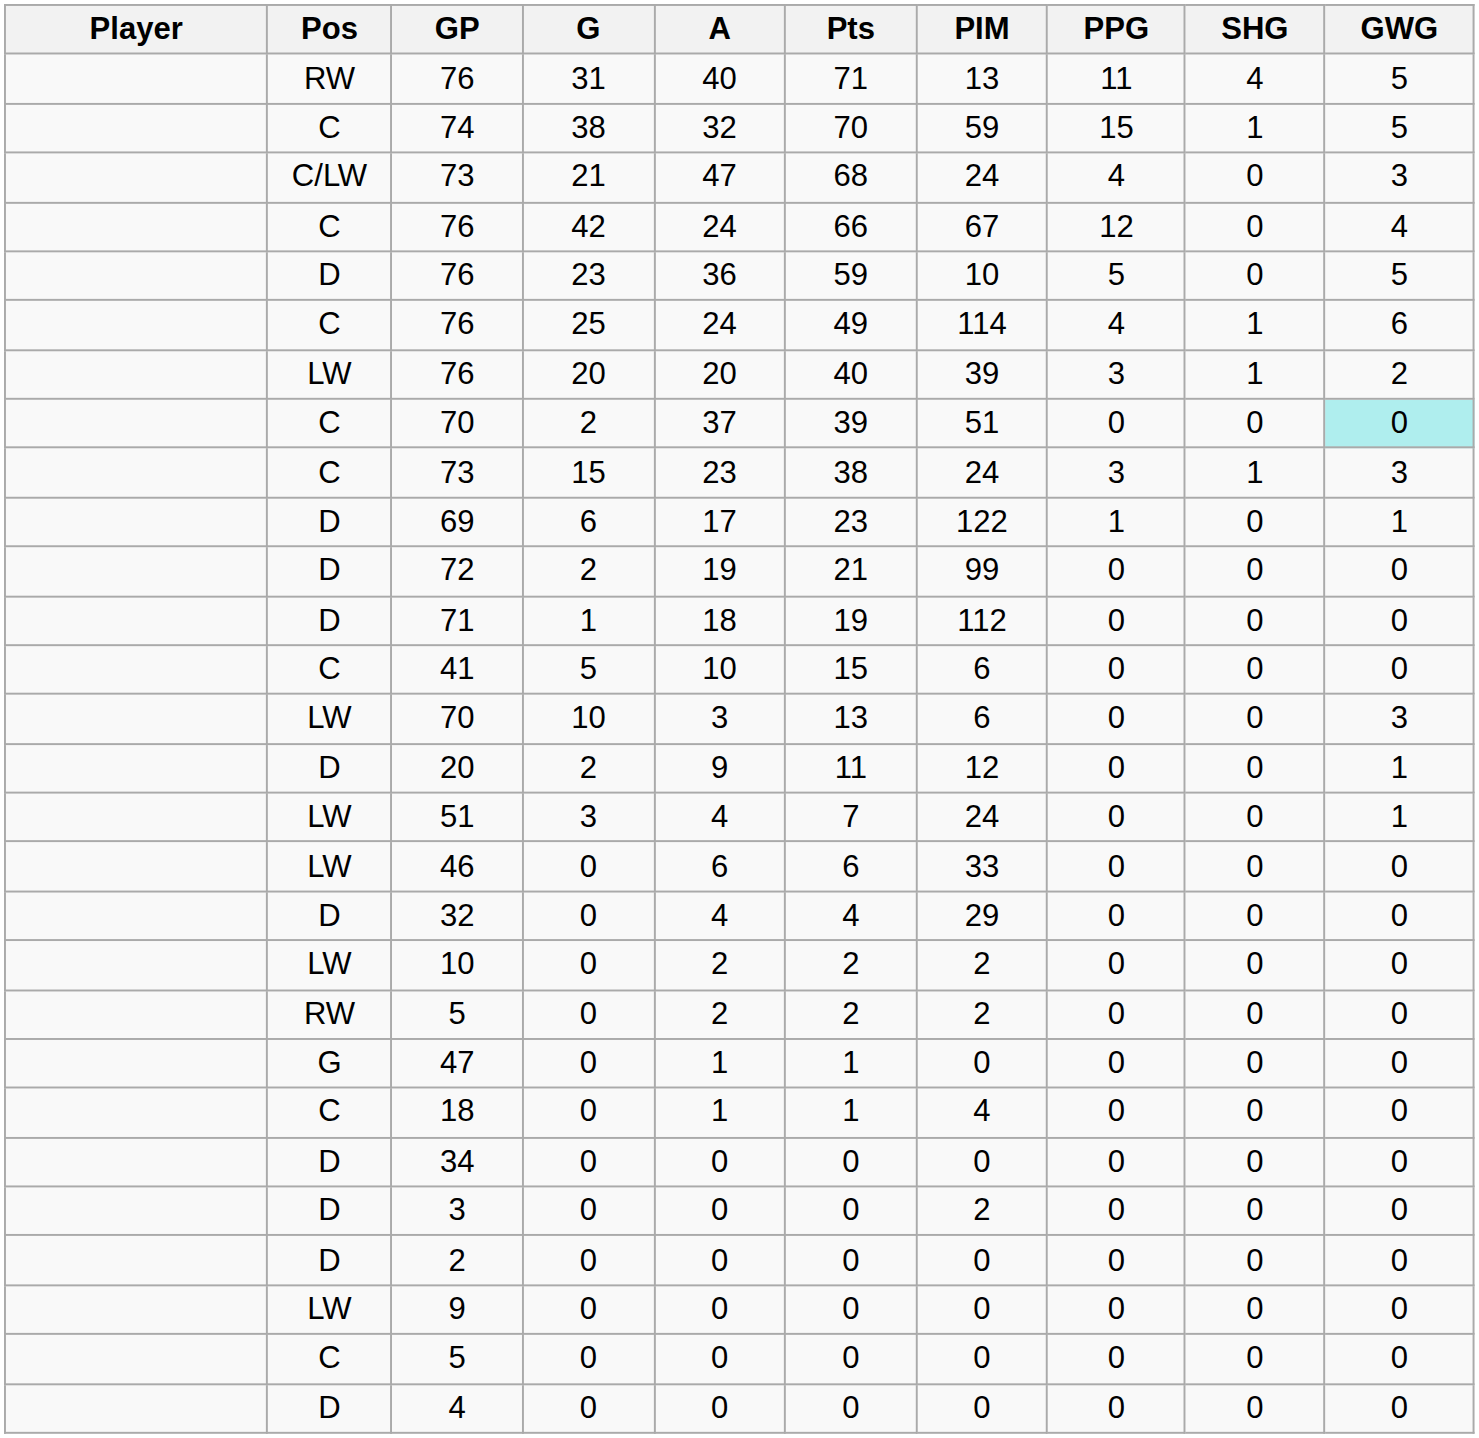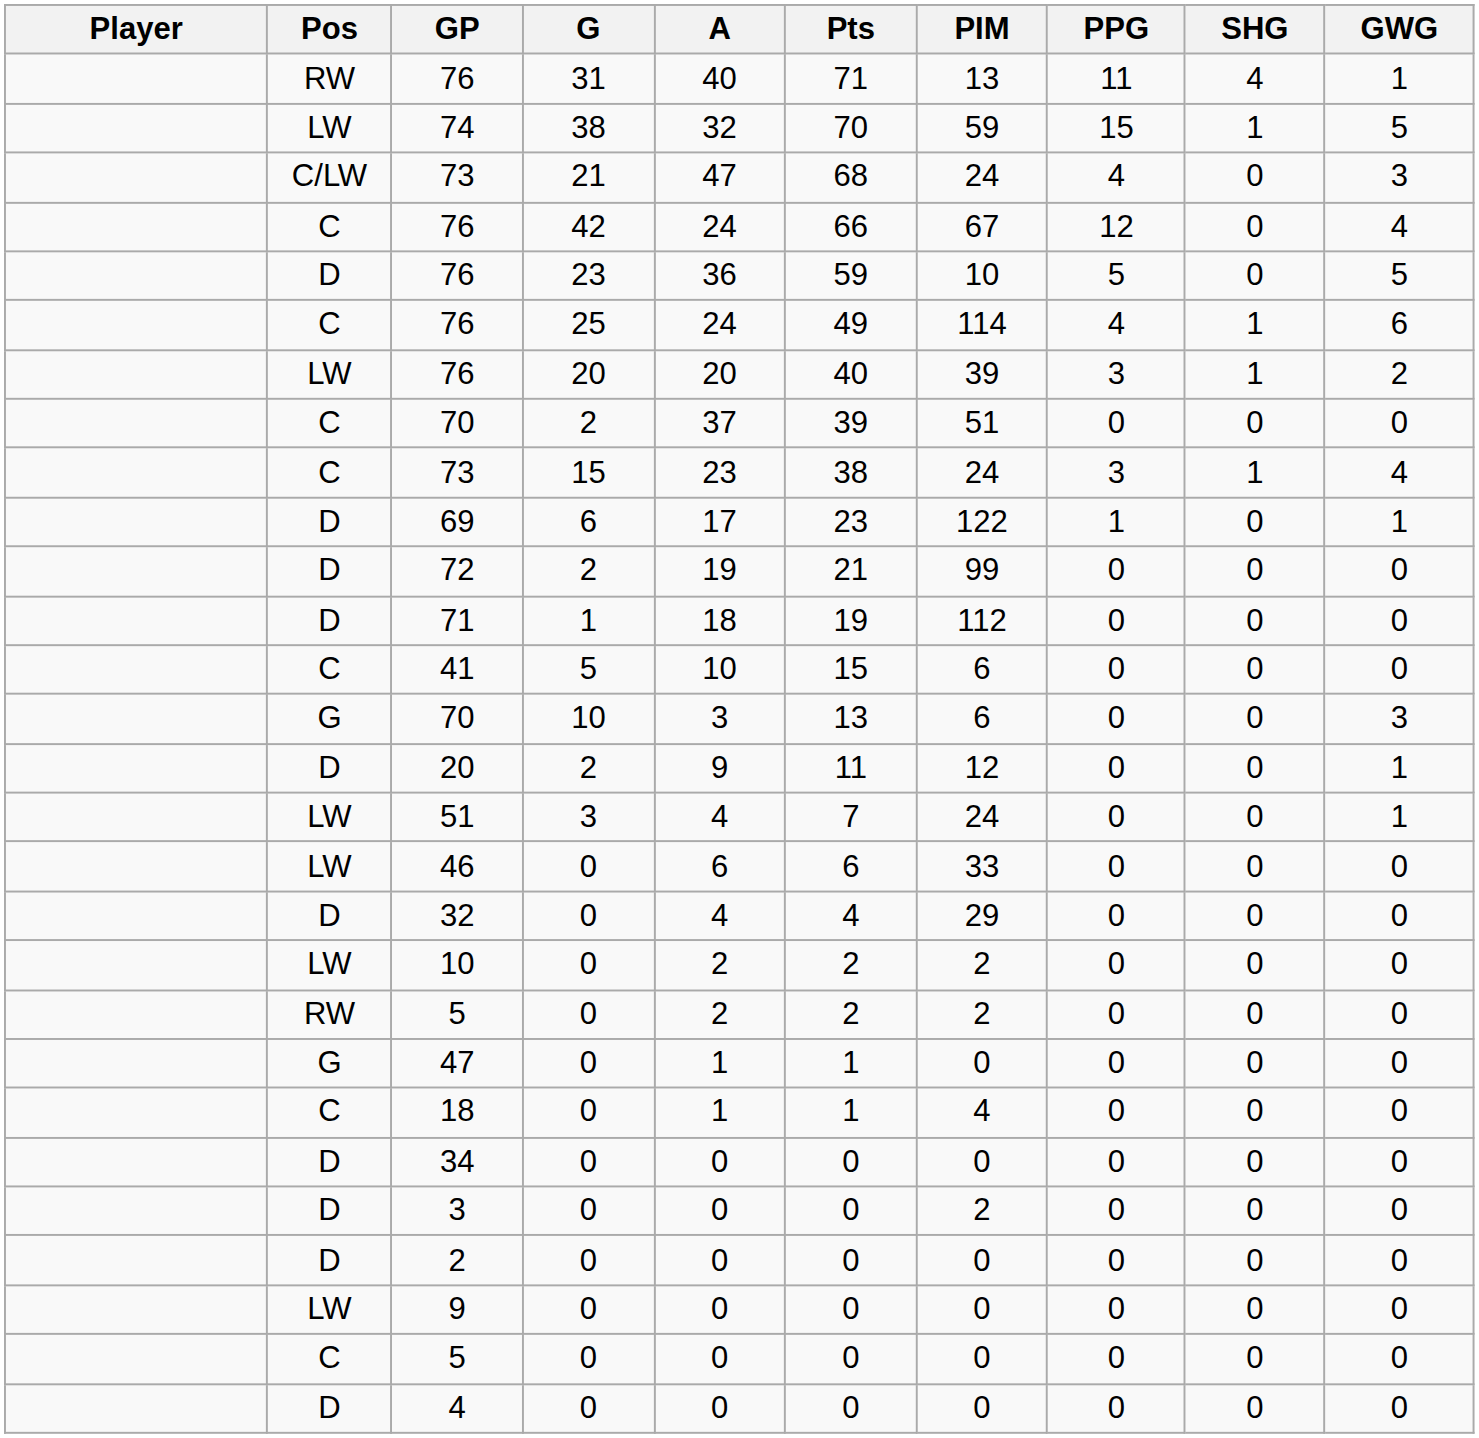 <table class="wikitable sortable" width="60%">
 <tr ALIGN="center">
 <th bgcolor="#DDDDFF" width="10%">Player</th>
 <th bgcolor="#DDDDFF" width="3%" title="Position">Pos</th>
 <th bgcolor="#DDDDFF" width="5%" title="Games played">GP</th>
 <th bgcolor="#DDDDFF" width="5%" title="Goals">G</th>
 <th bgcolor="#DDDDFF" width="5%" title="Assists">A</th>
 <th bgcolor="#DDDDFF" width="5%" title="Points">Pts</th>
 <th bgcolor="#DDDDFF" width="5%" title="Penalties in Minutes">PIM</th>
 <th bgcolor="#DDDDFF" width="5%" title="Power Play Goals">PPG</th>
 <th bgcolor="#DDDDFF" width="5%" title="Short-handed Goals">SHG</th>
 <th bgcolor="#DDDDFF" width="5%" title="Game-winning Goals">GWG</th>
 </tr>
 <tr align="center">
 <td align="right"></td>
 <td>RW</td>
 <td>76</td>
 <td>31</td>
 <td>40</td>
 <td>71</td>
 <td>13</td>
 <td>11</td>
 <td>4</td>
-<td>5</td>
+<td>1</td>
 </tr>
 <tr align="center">
 <td align="right"></td>
-<td>C</td>
+<td>LW</td>
 <td>74</td>
 <td>38</td>
 <td>32</td>
 <td>70</td>
 <td>59</td>
 <td>15</td>
 <td>1</td>
 <td>5</td>
 </tr>
 <tr align="center">
 <td align="right"></td>
 <td>C/LW</td>
 <td>73</td>
 <td>21</td>
 <td>47</td>
 <td>68</td>
 <td>24</td>
 <td>4</td>
 <td>0</td>
 <td>3</td>
 </tr>
 <tr align="center">
 <td align="right"></td>
 <td>C</td>
 <td>76</td>
 <td>42</td>
 <td>24</td>
 <td>66</td>
 <td>67</td>
 <td>12</td>
 <td>0</td>
 <td>4</td>
 </tr>
 <tr align="center">
 <td align="right"></td>
 <td>D</td>
 <td>76</td>
 <td>23</td>
 <td>36</td>
 <td>59</td>
 <td>10</td>
 <td>5</td>
 <td>0</td>
 <td>5</td>
 </tr>
 <tr align="center">
 <td align="right"></td>
 <td>C</td>
 <td>76</td>
 <td>25</td>
 <td>24</td>
 <td>49</td>
 <td>114</td>
 <td>4</td>
 <td>1</td>
 <td>6</td>
 </tr>
 <tr align="center">
 <td align="right"></td>
 <td>LW</td>
 <td>76</td>
 <td>20</td>
 <td>20</td>
 <td>40</td>
 <td>39</td>
 <td>3</td>
 <td>1</td>
 <td>2</td>
 </tr>
 <tr align="center">
 <td align="right"></td>
 <td>C</td>
 <td>70</td>
 <td>2</td>
 <td>37</td>
 <td>39</td>
 <td>51</td>
 <td>0</td>
 <td>0</td>
-<td style="background: paleturquoise;">0</td>
+<td>0</td>
 </tr>
 <tr align="center">
 <td align="right"></td>
 <td>C</td>
 <td>73</td>
 <td>15</td>
 <td>23</td>
 <td>38</td>
 <td>24</td>
 <td>3</td>
 <td>1</td>
-<td>3</td>
+<td>4</td>
 </tr>
 <tr align="center">
 <td align="right"></td>
 <td>D</td>
 <td>69</td>
 <td>6</td>
 <td>17</td>
 <td>23</td>
 <td>122</td>
 <td>1</td>
 <td>0</td>
 <td>1</td>
 </tr>
 <tr align="center">
 <td align="right"></td>
 <td>D</td>
 <td>72</td>
 <td>2</td>
 <td>19</td>
 <td>21</td>
 <td>99</td>
 <td>0</td>
 <td>0</td>
 <td>0</td>
 </tr>
 <tr align="center">
 <td align="right"></td>
 <td>D</td>
 <td>71</td>
 <td>1</td>
 <td>18</td>
 <td>19</td>
 <td>112</td>
 <td>0</td>
 <td>0</td>
 <td>0</td>
 </tr>
 <tr align="center">
 <td align="right"></td>
 <td>C</td>
 <td>41</td>
 <td>5</td>
 <td>10</td>
 <td>15</td>
 <td>6</td>
 <td>0</td>
 <td>0</td>
 <td>0</td>
 </tr>
 <tr align="center">
 <td align="right"></td>
-<td>LW</td>
+<td>G</td>
 <td>70</td>
 <td>10</td>
 <td>3</td>
 <td>13</td>
 <td>6</td>
 <td>0</td>
 <td>0</td>
 <td>3</td>
 </tr>
 <tr align="center">
 <td align="right"></td>
 <td>D</td>
 <td>20</td>
 <td>2</td>
 <td>9</td>
 <td>11</td>
 <td>12</td>
 <td>0</td>
 <td>0</td>
 <td>1</td>
 </tr>
 <tr align="center">
 <td align="right"></td>
 <td>LW</td>
 <td>51</td>
 <td>3</td>
 <td>4</td>
 <td>7</td>
 <td>24</td>
 <td>0</td>
 <td>0</td>
 <td>1</td>
 </tr>
 <tr align="center">
 <td align="right"></td>
 <td>LW</td>
 <td>46</td>
 <td>0</td>
 <td>6</td>
 <td>6</td>
 <td>33</td>
 <td>0</td>
 <td>0</td>
 <td>0</td>
 </tr>
 <tr align="center">
 <td align="right"></td>
 <td>D</td>
 <td>32</td>
 <td>0</td>
 <td>4</td>
 <td>4</td>
 <td>29</td>
 <td>0</td>
 <td>0</td>
 <td>0</td>
 </tr>
 <tr align="center">
 <td align="right"></td>
 <td>LW</td>
 <td>10</td>
 <td>0</td>
 <td>2</td>
 <td>2</td>
 <td>2</td>
 <td>0</td>
 <td>0</td>
 <td>0</td>
 </tr>
 <tr align="center">
 <td align="right"></td>
 <td>RW</td>
 <td>5</td>
 <td>0</td>
 <td>2</td>
 <td>2</td>
 <td>2</td>
 <td>0</td>
 <td>0</td>
 <td>0</td>
 </tr>
 <tr align="center">
 <td align="right"></td>
 <td>G</td>
 <td>47</td>
 <td>0</td>
 <td>1</td>
 <td>1</td>
 <td>0</td>
 <td>0</td>
 <td>0</td>
 <td>0</td>
 </tr>
 <tr align="center">
 <td align="right"></td>
 <td>C</td>
 <td>18</td>
 <td>0</td>
 <td>1</td>
 <td>1</td>
 <td>4</td>
 <td>0</td>
 <td>0</td>
 <td>0</td>
 </tr>
 <tr align="center">
 <td align="right"></td>
 <td>D</td>
 <td>34</td>
 <td>0</td>
 <td>0</td>
 <td>0</td>
 <td>0</td>
 <td>0</td>
 <td>0</td>
 <td>0</td>
 </tr>
 <tr align="center">
 <td align="right"></td>
 <td>D</td>
 <td>3</td>
 <td>0</td>
 <td>0</td>
 <td>0</td>
 <td>2</td>
 <td>0</td>
 <td>0</td>
 <td>0</td>
 </tr>
 <tr align="center">
 <td align="right"></td>
 <td>D</td>
 <td>2</td>
 <td>0</td>
 <td>0</td>
 <td>0</td>
 <td>0</td>
 <td>0</td>
 <td>0</td>
 <td>0</td>
 </tr>
 <tr align="center">
 <td align="right"></td>
 <td>LW</td>
 <td>9</td>
 <td>0</td>
 <td>0</td>
 <td>0</td>
 <td>0</td>
 <td>0</td>
 <td>0</td>
 <td>0</td>
 </tr>
 <tr align="center">
 <td align="right"></td>
 <td>C</td>
 <td>5</td>
 <td>0</td>
 <td>0</td>
 <td>0</td>
 <td>0</td>
 <td>0</td>
 <td>0</td>
 <td>0</td>
 </tr>
 <tr align="center">
 <td align="right"></td>
 <td>D</td>
 <td>4</td>
 <td>0</td>
 <td>0</td>
 <td>0</td>
 <td>0</td>
 <td>0</td>
 <td>0</td>
 <td>0</td>
 </tr>
 </table>
